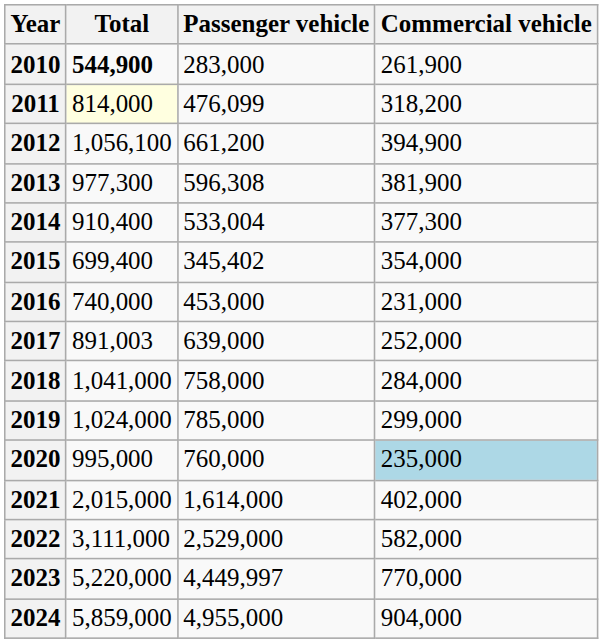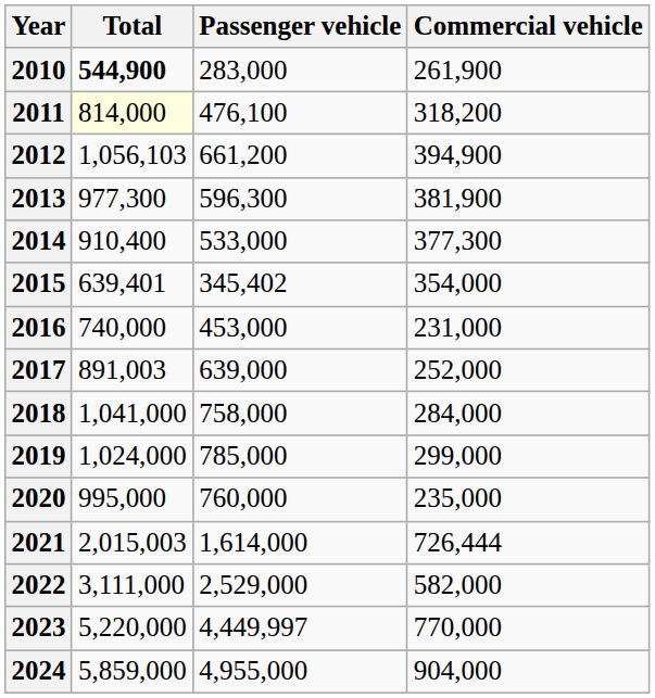 <table class="wikitable">
 <tr>
 <th>Year</th>
 <th>Total</th>
 <th>Passenger vehicle</th>
 <th>Commercial vehicle</th>
 </tr>
 <tr>
 <th>2010</th>
 <td><strong>544,900</strong></td>
 <td>283,000</td>
 <td>261,900</td>
 </tr>
 <tr>
 <th>2011</th>
 <td style="background: lightyellow;">814,000</td>
-<td>476,099</td>
+<td>476,100</td>
 <td>318,200</td>
 </tr>
 <tr>
 <th>2012</th>
-<td>1,056,100</td>
+<td>1,056,103</td>
 <td>661,200</td>
 <td>394,900</td>
 </tr>
 <tr>
 <th>2013</th>
 <td>977,300</td>
-<td>596,308</td>
+<td>596,300</td>
 <td>381,900</td>
 </tr>
 <tr>
 <th>2014</th>
 <td>910,400</td>
-<td>533,004</td>
+<td>533,000</td>
 <td>377,300</td>
 </tr>
 <tr>
 <th>2015</th>
-<td>699,400</td>
+<td>639,401</td>
 <td>345,402</td>
 <td>354,000</td>
 </tr>
 <tr>
 <th>2016</th>
 <td>740,000</td>
 <td>453,000</td>
 <td>231,000</td>
 </tr>
 <tr>
 <th>2017</th>
 <td>891,003</td>
 <td>639,000</td>
 <td>252,000</td>
 </tr>
 <tr>
 <th>2018</th>
 <td>1,041,000</td>
 <td>758,000</td>
 <td>284,000</td>
 </tr>
 <tr>
 <th>2019</th>
 <td>1,024,000</td>
 <td>785,000</td>
 <td>299,000</td>
 </tr>
 <tr>
 <th>2020</th>
 <td>995,000</td>
 <td>760,000</td>
-<td style="background: lightblue;">235,000</td>
+<td>235,000</td>
 </tr>
 <tr>
 <th>2021</th>
-<td>2,015,000</td>
+<td>2,015,003</td>
 <td>1,614,000</td>
-<td>402,000</td>
+<td>726,444</td>
 </tr>
 <tr>
 <th>2022</th>
 <td>3,111,000</td>
 <td>2,529,000</td>
 <td>582,000</td>
 </tr>
 <tr>
 <th>2023</th>
 <td>5,220,000</td>
 <td>4,449,997</td>
 <td>770,000</td>
 </tr>
 <tr>
 <th>2024</th>
 <td>5,859,000</td>
 <td>4,955,000</td>
 <td>904,000</td>
 </tr>
 </table>
